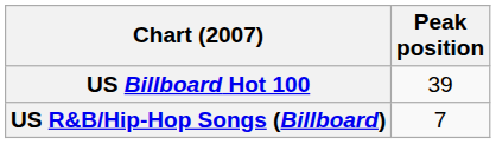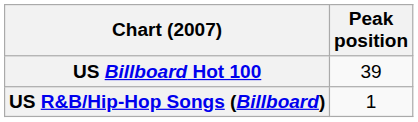 <table class="wikitable plainrowheaders sortable">
 <tr>
 <th scope="col">Chart (2007)</th>
 <th scope="col">Peak<br>position</th>
 </tr>
 <tr>
 <th scope="row">US <a href='#'><em>Billboard</em> Hot 100</a></th>
 <td style="text-align:center;">39</td>
 </tr>
 <tr>
 <th scope="row">US <a href='#'>R&B/Hip-Hop Songs</a> (<a href='#'><em>Billboard</em></a>)</th>
-<td style="text-align:center;">7</td>
+<td style="text-align:center;">1</td>
 </tr>
 </table>
